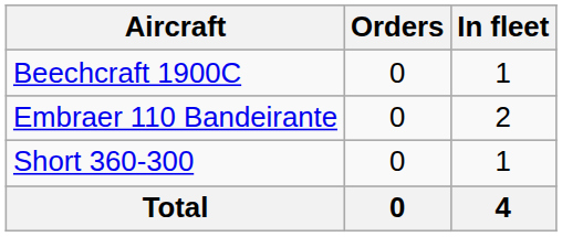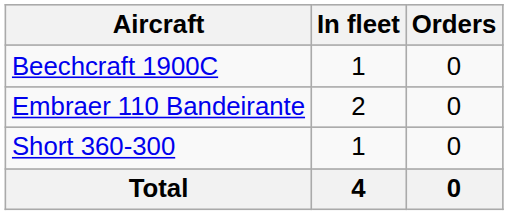 <table class="wikitable" style="margin:1em auto; border-collapse:collapse">
 <tr>
 <th>Aircraft</th>
+<th>In fleet</th>
 <th>Orders</th>
-<th>In fleet</th>
 </tr>
 <tr>
 <td><a href='#'>Beechcraft 1900C</a></td>
+<td align="center">1</td>
 <td align="center">0</td>
-<td align="center">1</td>
 </tr>
 <tr>
 <td><a href='#'>Embraer 110 Bandeirante</a></td>
+<td align="center">2</td>
 <td align="center">0</td>
-<td align="center">2</td>
 </tr>
 <tr>
 <td><a href='#'>Short 360-300</a></td>
+<td align="center">1</td>
 <td align="center">0</td>
-<td align="center">1</td>
 </tr>
 <tr>
 <th>Total</th>
+<th>4</th>
 <th>0</th>
-<th>4</th>
 </tr>
 </table>
